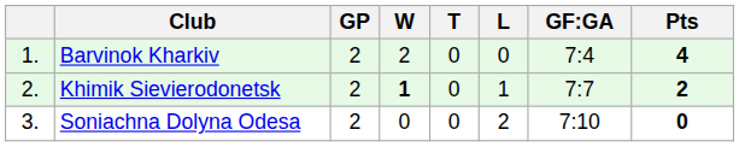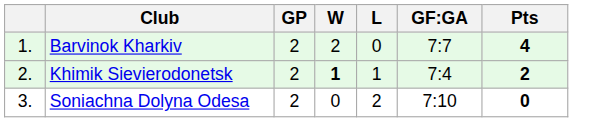 <table class="wikitable">
 <tr>
 <th width="30"></th>
 <th width="200">Club</th>
 <th width="30">GP</th>
 <th width="30">W</th>
-<th width="30">T</th>
 <th width="30">L</th>
 <th width="70">GF:GA</th>
 <th width="70">Pts</th>
 </tr>
 <tr bgcolor="#e6fae6" align="center">
 <td>1.</td>
 <td align="left"><a href='#'>Barvinok Kharkiv</a></td>
 <td>2</td>
 <td>2</td>
 <td>0</td>
-<td>0</td>
-<td>7:4</td>
+<td>7:7</td>
 <td><strong>4</strong></td>
 </tr>
 <tr bgcolor="#e6fae6" align="center">
 <td>2.</td>
 <td align="left"><a href='#'>Khimik Sievierodonetsk</a></td>
 <td>2</td>
 <td><strong>1</strong></td>
-<td>0</td>
 <td>1</td>
-<td>7:7</td>
+<td>7:4</td>
 <td><strong>2</strong></td>
 </tr>
 <tr bgcolor="#FFFFFF" align="center">
 <td>3.</td>
 <td align="left"><a href='#'>Soniachna Dolyna Odesa</a></td>
 <td>2</td>
 <td>0</td>
-<td>0</td>
 <td>2</td>
 <td>7:10</td>
 <td><strong>0</strong></td>
 </tr>
 </table>
